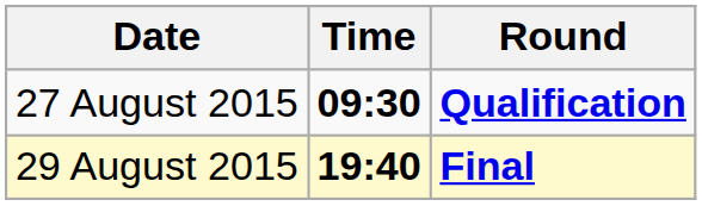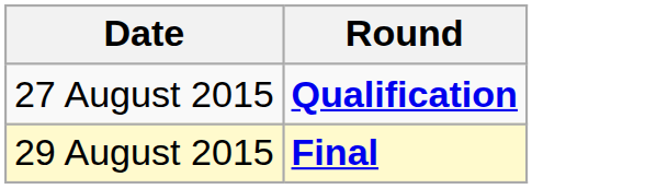 <table class="wikitable">
 <tr>
 <th>Date</th>
-<th>Time</th>
 <th>Round</th>
 </tr>
 <tr>
 <td>27 August 2015</td>
-<td><strong>09:30</strong></td>
 <td><strong><a href='#'>Qualification</a></strong></td>
 </tr>
 <tr style=background:lemonchiffon>
 <td>29 August 2015</td>
-<td><strong>19:40</strong></td>
 <td><strong><a href='#'>Final</a></strong></td>
 </tr>
 </table>
